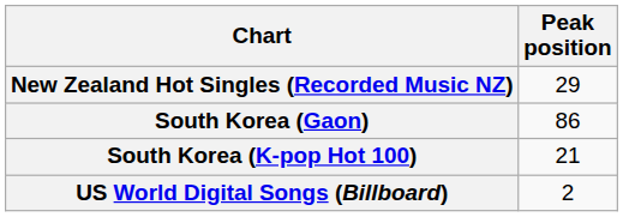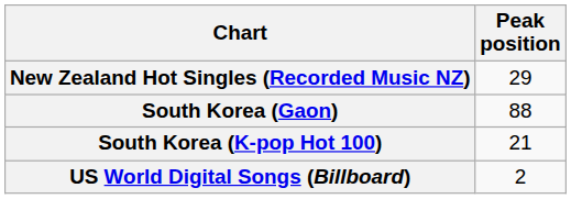 <table class="wikitable sortable plainrowheaders" style="text-align:center">
 <tr>
 <th scope="col">Chart</th>
 <th scope="col">Peak<br>position</th>
 </tr>
 <tr>
 <th scope="row">New Zealand Hot Singles (<a href='#'>Recorded Music NZ</a>)</th>
 <td>29</td>
 </tr>
 <tr>
 <th scope="row">South Korea (<a href='#'>Gaon</a>)</th>
-<td>86</td>
+<td>88</td>
 </tr>
 <tr>
 <th scope="row">South Korea (<a href='#'>K-pop Hot 100</a>)</th>
 <td>21</td>
 </tr>
 <tr>
 <th scope="row">US <a href='#'>World Digital Songs</a> (<em>Billboard</em>)</th>
 <td>2</td>
 </tr>
 </table>
